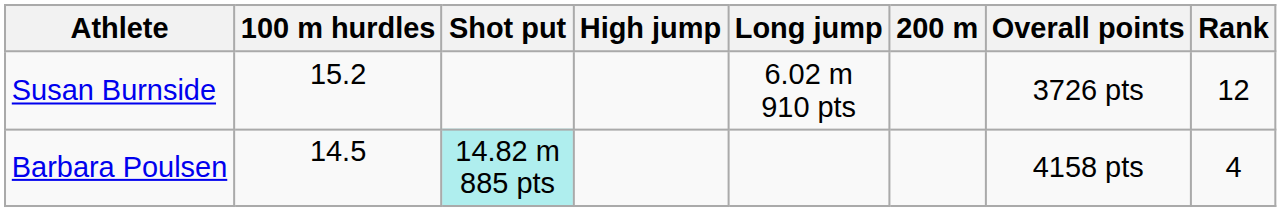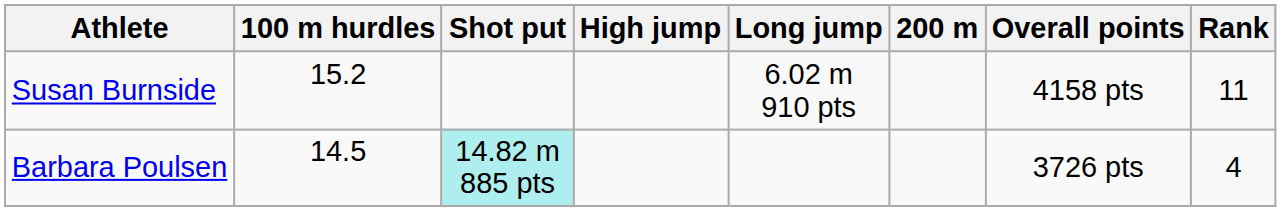 <table class=wikitable style="font-size:90%">
 <tr>
 <th>Athlete</th>
 <th>100 m hurdles</th>
 <th>Shot put</th>
 <th>High jump</th>
 <th>Long jump</th>
 <th>200 m</th>
 <th>Overall points</th>
 <th>Rank</th>
 </tr>
 <tr align=center>
 <td align=left><a href='#'>Susan Burnside</a></td>
 <td>15.2<br> </td>
 <td><br></td>
 <td><br></td>
 <td>6.02 m<br>910 pts</td>
 <td><br></td>
-<td>3726 pts</td>
-<td>12</td>
+<td>4158 pts</td>
+<td>11</td>
 </tr>
 <tr align=center>
 <td align=left><a href='#'>Barbara Poulsen</a></td>
 <td>14.5<br> </td>
 <td style="background: paleturquoise;">14.82 m<br>885 pts</td>
 <td><br></td>
 <td><br></td>
 <td><br></td>
-<td>4158 pts</td>
+<td>3726 pts</td>
 <td>4</td>
 </tr>
 </table>
